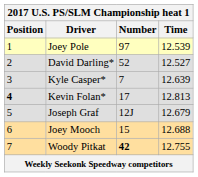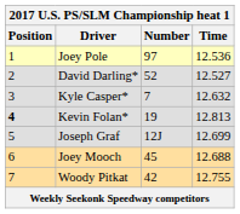 <table class="wikitable mw-collapsible mw-collapsed">
 <tr>
 <th colspan="4">2017 U.S. PS/SLM Championship heat 1</th>
 </tr>
 <tr>
 <th>Position</th>
 <th>Driver</th>
 <th>Number</th>
 <th>Time</th>
 </tr>
 <tr style="background-color:#FFFFBF">
 <td>1</td>
 <td>Joey Pole</td>
 <td>97</td>
-<td>12.539</td>
+<td>12.536</td>
 </tr>
 <tr style="background-color:#DFDFDF">
 <td>2</td>
 <td>David Darling*</td>
 <td>52</td>
 <td>12.527</td>
 </tr>
 <tr style="background-color:#DFDFDF">
 <td>3</td>
 <td>Kyle Casper*</td>
 <td>7</td>
-<td>12.639</td>
+<td>12.632</td>
 </tr>
 <tr style="background-color:#DFDFDF">
 <td><strong>4</strong></td>
 <td>Kevin Folan*</td>
-<td>17</td>
+<td>19</td>
 <td>12.813</td>
 </tr>
 <tr style="background-color:#DFDFDF">
 <td>5</td>
 <td>Joseph Graf</td>
 <td>12J</td>
-<td>12.679</td>
+<td>12.699</td>
 </tr>
 <tr style="background-color:#FFDF9F">
 <td>6</td>
 <td>Joey Mooch</td>
-<td>15</td>
+<td>45</td>
 <td>12.688</td>
 </tr>
 <tr style="background-color:#FFDF9F">
 <td>7</td>
 <td>Woody Pitkat</td>
-<td><strong>42</strong></td>
+<td>42</td>
 <td>12.755</td>
 </tr>
 <tr>
 <th colspan="4"><small>Weekly Seekonk Speedway competitors</small></th>
 </tr>
 </table>
